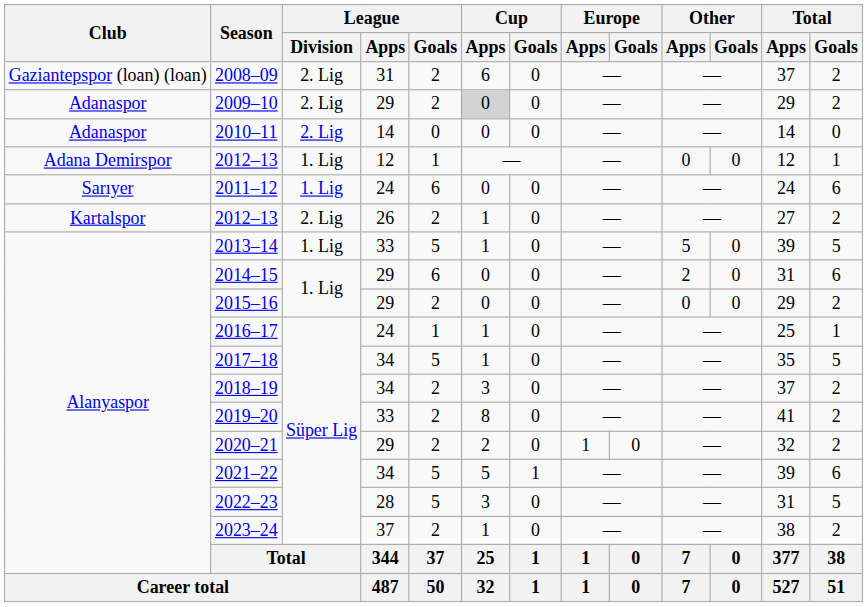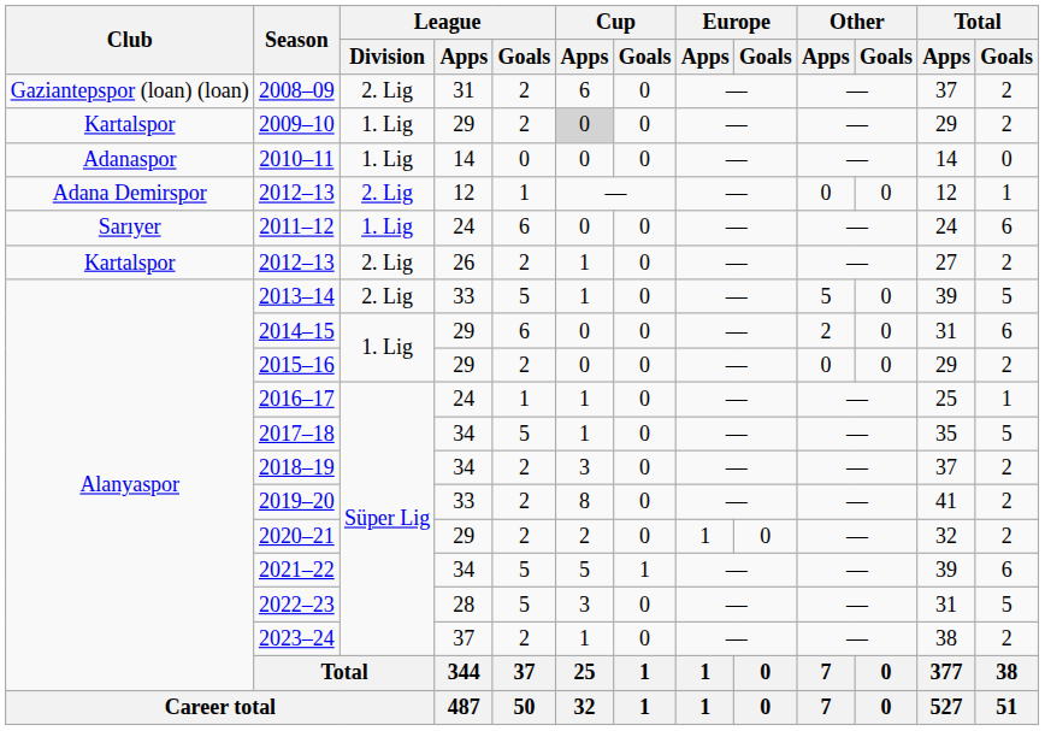 <table class="wikitable" style="text-align:center">
 <tr>
 <th rowspan="2">Club</th>
 <th rowspan="2">Season</th>
 <th colspan="3">League</th>
 <th colspan="2">Cup</th>
 <th colspan="2">Europe</th>
 <th colspan="2">Other</th>
 <th colspan="2">Total</th>
 </tr>
 <tr>
 <th>Division</th>
 <th>Apps</th>
 <th>Goals</th>
 <th>Apps</th>
 <th>Goals</th>
 <th>Apps</th>
 <th>Goals</th>
 <th>Apps</th>
 <th>Goals</th>
 <th>Apps</th>
 <th>Goals</th>
 </tr>
 <tr>
 <td><a href='#'>Gaziantepspor</a> (loan)  (loan)</td>
 <td><a href='#'>2008–09</a></td>
 <td>2. Lig</td>
 <td>31</td>
 <td>2</td>
 <td>6</td>
 <td>0</td>
 <td colspan="2">—</td>
 <td colspan="2">—</td>
 <td>37</td>
 <td>2</td>
 </tr>
 <tr>
-<td><a href='#'>Adanaspor</a></td>
+<td><a href='#'>Kartalspor</a></td>
 <td><a href='#'>2009–10</a></td>
-<td>2. Lig</td>
+<td>1. Lig</td>
 <td>29</td>
 <td>2</td>
 <td style="background: lightgrey;">0</td>
 <td>0</td>
 <td colspan="2">—</td>
 <td colspan="2">—</td>
 <td>29</td>
 <td>2</td>
 </tr>
 <tr>
 <td><a href='#'>Adanaspor</a></td>
 <td><a href='#'>2010–11</a></td>
-<td><a href='#'>2. Lig</a></td>
+<td>1. Lig</td>
 <td>14</td>
 <td>0</td>
 <td>0</td>
 <td>0</td>
 <td colspan="2">—</td>
 <td colspan="2">—</td>
 <td>14</td>
 <td>0</td>
 </tr>
 <tr>
 <td><a href='#'>Adana Demirspor</a></td>
 <td><a href='#'>2012–13</a></td>
-<td>1. Lig</td>
+<td><a href='#'>2. Lig</a></td>
 <td>12</td>
 <td>1</td>
 <td colspan="2">—</td>
 <td colspan="2">—</td>
 <td>0</td>
 <td>0</td>
 <td>12</td>
 <td>1</td>
 </tr>
 <tr>
 <td><a href='#'>Sarıyer</a></td>
 <td><a href='#'>2011–12</a></td>
 <td><a href='#'>1. Lig</a></td>
 <td>24</td>
 <td>6</td>
 <td>0</td>
 <td>0</td>
 <td colspan="2">—</td>
 <td colspan="2">—</td>
 <td>24</td>
 <td>6</td>
 </tr>
 <tr>
 <td><a href='#'>Kartalspor</a></td>
 <td><a href='#'>2012–13</a></td>
 <td>2. Lig</td>
 <td>26</td>
 <td>2</td>
 <td>1</td>
 <td>0</td>
 <td colspan="2">—</td>
 <td colspan="2">—</td>
 <td>27</td>
 <td>2</td>
 </tr>
 <tr>
 <td rowspan="12"><a href='#'>Alanyaspor</a></td>
 <td><a href='#'>2013–14</a></td>
-<td>1. Lig</td>
+<td>2. Lig</td>
 <td>33</td>
 <td>5</td>
 <td>1</td>
 <td>0</td>
 <td colspan="2">—</td>
 <td>5</td>
 <td>0</td>
 <td>39</td>
 <td>5</td>
 </tr>
 <tr>
 <td><a href='#'>2014–15</a></td>
 <td rowspan="2">1. Lig</td>
 <td>29</td>
 <td>6</td>
 <td>0</td>
 <td>0</td>
 <td colspan="2">—</td>
 <td>2</td>
 <td>0</td>
 <td>31</td>
 <td>6</td>
 </tr>
 <tr>
 <td><a href='#'>2015–16</a></td>
 <td>29</td>
 <td>2</td>
 <td>0</td>
 <td>0</td>
 <td colspan="2">—</td>
 <td>0</td>
 <td>0</td>
 <td>29</td>
 <td>2</td>
 </tr>
 <tr>
 <td><a href='#'>2016–17</a></td>
 <td rowspan="8"><a href='#'>Süper Lig</a></td>
 <td>24</td>
 <td>1</td>
 <td>1</td>
 <td>0</td>
 <td colspan="2">—</td>
 <td colspan="2">—</td>
 <td>25</td>
 <td>1</td>
 </tr>
 <tr>
 <td><a href='#'>2017–18</a></td>
 <td>34</td>
 <td>5</td>
 <td>1</td>
 <td>0</td>
 <td colspan="2">—</td>
 <td colspan="2">—</td>
 <td>35</td>
 <td>5</td>
 </tr>
 <tr>
 <td><a href='#'>2018–19</a></td>
 <td>34</td>
 <td>2</td>
 <td>3</td>
 <td>0</td>
 <td colspan="2">—</td>
 <td colspan="2">—</td>
 <td>37</td>
 <td>2</td>
 </tr>
 <tr>
 <td><a href='#'>2019–20</a></td>
 <td>33</td>
 <td>2</td>
 <td>8</td>
 <td>0</td>
 <td colspan="2">—</td>
 <td colspan="2">—</td>
 <td>41</td>
 <td>2</td>
 </tr>
 <tr>
 <td><a href='#'>2020–21</a></td>
 <td>29</td>
 <td>2</td>
 <td>2</td>
 <td>0</td>
 <td>1</td>
 <td>0</td>
 <td colspan="2">—</td>
 <td>32</td>
 <td>2</td>
 </tr>
 <tr>
 <td><a href='#'>2021–22</a></td>
 <td>34</td>
 <td>5</td>
 <td>5</td>
 <td>1</td>
 <td colspan="2">—</td>
 <td colspan="2">—</td>
 <td>39</td>
 <td>6</td>
 </tr>
 <tr>
 <td><a href='#'>2022–23</a></td>
 <td>28</td>
 <td>5</td>
 <td>3</td>
 <td>0</td>
 <td colspan="2">—</td>
 <td colspan="2">—</td>
 <td>31</td>
 <td>5</td>
 </tr>
 <tr>
 <td><a href='#'>2023–24</a></td>
 <td>37</td>
 <td>2</td>
 <td>1</td>
 <td>0</td>
 <td colspan="2">—</td>
 <td colspan="2">—</td>
 <td>38</td>
 <td>2</td>
 </tr>
 <tr>
 <th colspan="2">Total</th>
 <th>344</th>
 <th>37</th>
 <th>25</th>
 <th>1</th>
 <th>1</th>
 <th>0</th>
 <th>7</th>
 <th>0</th>
 <th>377</th>
 <th>38</th>
 </tr>
 <tr>
 <th colspan="3">Career total</th>
 <th>487</th>
 <th>50</th>
 <th>32</th>
 <th>1</th>
 <th>1</th>
 <th>0</th>
 <th>7</th>
 <th>0</th>
 <th>527</th>
 <th>51</th>
 </tr>
 </table>
